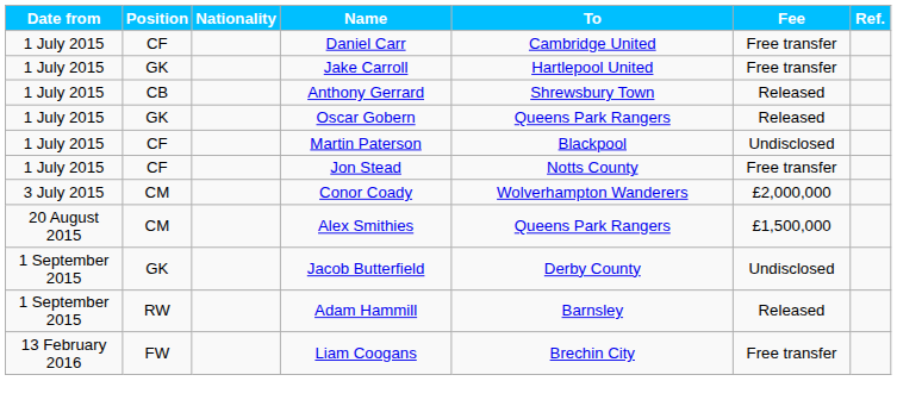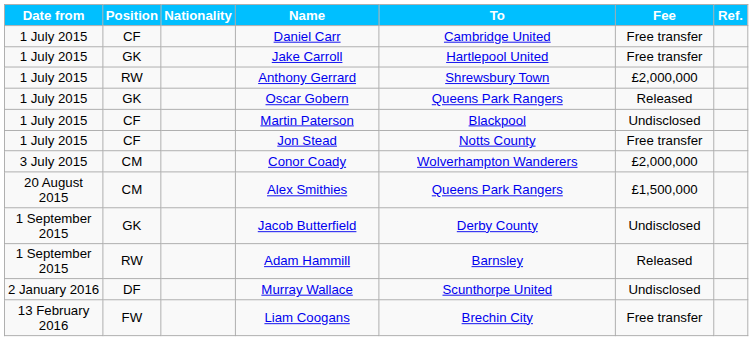 <table class="wikitable"  style="text-align:center; font-size:90%; ">
 <tr>
 <th style="background:#00BFFF; color:#FFFFFF; width:100px;">Date from</th>
 <th style="background:#00BFFF; color:#FFFFFF; width:50px;">Position</th>
 <th style="background:#00BFFF; color:#FFFFFF; width:50px;">Nationality</th>
 <th style="background:#00BFFF; color:#FFFFFF; width:150px;">Name</th>
 <th style="background:#00BFFF; color:#FFFFFF; width:250px;">To</th>
 <th style="background:#00BFFF; color:#FFFFFF; width:100px;">Fee</th>
 <th style="background:#00BFFF; color:#FFFFFF; width:30px;">Ref.</th>
 </tr>
 <tr>
 <td>1 July 2015</td>
 <td>CF</td>
 <td></td>
 <td><a href='#'>Daniel Carr</a></td>
 <td><a href='#'>Cambridge United</a> </td>
 <td>Free transfer</td>
 <td></td>
 </tr>
 <tr>
 <td>1 July 2015</td>
 <td>GK</td>
 <td></td>
 <td><a href='#'>Jake Carroll</a></td>
 <td><a href='#'>Hartlepool United</a> </td>
 <td>Free transfer</td>
 <td></td>
 </tr>
 <tr>
 <td>1 July 2015</td>
-<td>CB</td>
+<td>RW</td>
 <td></td>
 <td><a href='#'>Anthony Gerrard</a></td>
 <td><a href='#'>Shrewsbury Town</a></td>
-<td>Released</td>
+<td>£2,000,000</td>
 <td></td>
 </tr>
 <tr>
 <td>1 July 2015</td>
 <td>GK</td>
 <td></td>
 <td><a href='#'>Oscar Gobern</a></td>
 <td><a href='#'>Queens Park Rangers</a> </td>
 <td>Released</td>
 <td></td>
 </tr>
 <tr>
 <td>1 July 2015</td>
 <td>CF</td>
 <td></td>
 <td><a href='#'>Martin Paterson</a></td>
 <td><a href='#'>Blackpool</a></td>
 <td>Undisclosed</td>
 <td></td>
 </tr>
 <tr>
 <td>1 July 2015</td>
 <td>CF</td>
 <td></td>
 <td><a href='#'>Jon Stead</a></td>
 <td><a href='#'>Notts County</a> </td>
 <td>Free transfer</td>
 <td></td>
 </tr>
 <tr>
 <td>3 July 2015</td>
 <td>CM</td>
 <td></td>
 <td><a href='#'>Conor Coady</a></td>
 <td><a href='#'>Wolverhampton Wanderers</a></td>
 <td>£2,000,000</td>
 <td></td>
 </tr>
 <tr>
 <td>20 August 2015</td>
 <td>CM</td>
 <td></td>
 <td><a href='#'>Alex Smithies</a></td>
 <td><a href='#'>Queens Park Rangers</a></td>
 <td>£1,500,000</td>
 <td></td>
 </tr>
 <tr>
 <td>1 September 2015</td>
 <td>GK</td>
 <td></td>
 <td><a href='#'>Jacob Butterfield</a></td>
 <td><a href='#'>Derby County</a></td>
 <td>Undisclosed</td>
 <td></td>
 </tr>
 <tr>
 <td>1 September 2015</td>
 <td>RW</td>
 <td></td>
 <td><a href='#'>Adam Hammill</a></td>
 <td><a href='#'>Barnsley</a></td>
 <td>Released</td>
 <td></td>
 </tr>
 <tr>
+<td>2 January 2016</td>
+<td>DF</td>
+<td></td>
+<td><a href='#'>Murray Wallace</a></td>
+<td><a href='#'>Scunthorpe United</a></td>
+<td>Undisclosed</td>
+<td></td>
+</tr>
+<tr>
 <td>13 February 2016</td>
 <td>FW</td>
 <td></td>
 <td><a href='#'>Liam Coogans</a></td>
 <td><a href='#'>Brechin City</a></td>
 <td>Free transfer</td>
 <td></td>
 </tr>
 </table>
